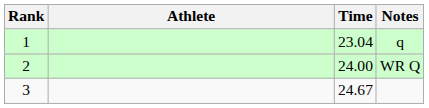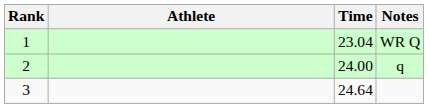 <table class="wikitable" style="text-align:center">
 <tr>
 <th>Rank</th>
 <th Style="width:18em">Athlete</th>
 <th>Time</th>
 <th>Notes</th>
 </tr>
 <tr style="background:#cfc">
 <td>1</td>
 <td style="text-align:left"></td>
 <td>23.04</td>
-<td>q</td>
+<td>WR Q</td>
 </tr>
 <tr style="background:#cfc">
 <td>2</td>
 <td style="text-align:left"></td>
 <td>24.00</td>
-<td>WR Q</td>
+<td>q</td>
 </tr>
 <tr>
 <td>3</td>
 <td style="text-align:left"></td>
-<td>24.67</td>
+<td>24.64</td>
 <td></td>
 </tr>
 </table>
